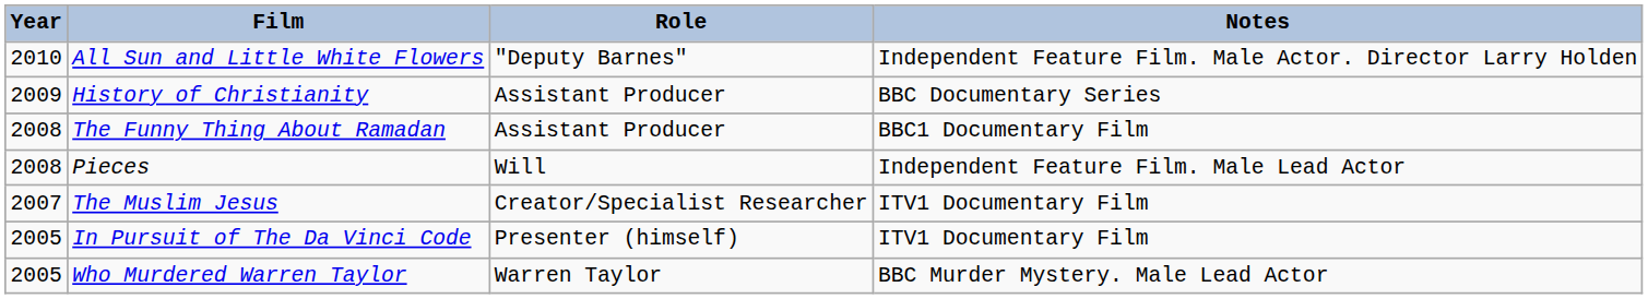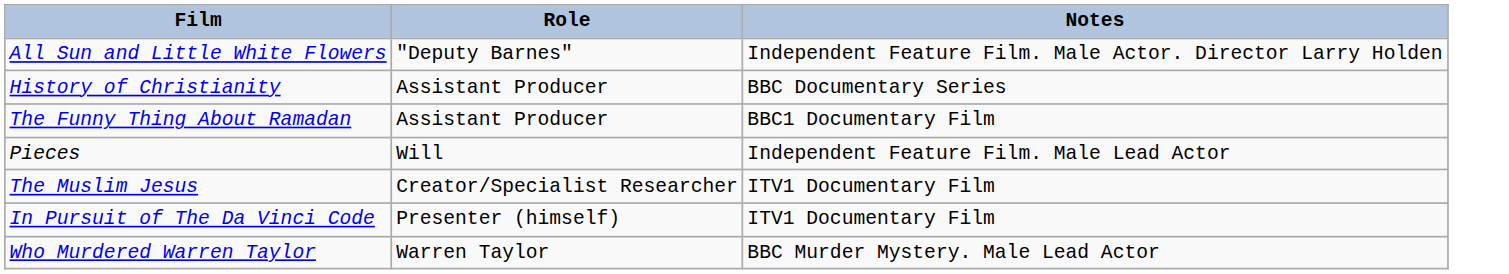 <table class="wikitable" style="font-size: 90%">
 <tr style="text-align:center;">
-<th style="background:#b0c4de;">Year</th>
 <th style="background:#b0c4de;">Film</th>
 <th style="background:#b0c4de;">Role</th>
 <th style="background:#b0c4de;">Notes</th>
 </tr>
 <tr>
-<td>2010</td>
 <td><em><a href='#'>All Sun and Little White Flowers</a></em></td>
 <td>"Deputy Barnes"</td>
 <td>Independent Feature Film.  Male Actor.  Director Larry Holden</td>
 </tr>
 <tr>
-<td>2009</td>
 <td><em><a href='#'>History of Christianity</a></em></td>
 <td>Assistant Producer</td>
 <td>BBC Documentary Series</td>
 </tr>
 <tr>
-<td>2008</td>
 <td><em><a href='#'>The Funny Thing About Ramadan</a></em></td>
 <td>Assistant Producer</td>
 <td>BBC1 Documentary Film</td>
 </tr>
 <tr>
-<td>2008</td>
 <td><em>Pieces</em></td>
 <td>Will</td>
 <td>Independent Feature Film.  Male Lead Actor</td>
 </tr>
 <tr>
-<td>2007</td>
 <td><em><a href='#'>The Muslim Jesus</a></em></td>
 <td>Creator/Specialist Researcher</td>
 <td>ITV1 Documentary Film</td>
 </tr>
 <tr>
-<td>2005</td>
 <td><em><a href='#'>In Pursuit of The Da Vinci Code</a></em></td>
 <td>Presenter (himself)</td>
 <td>ITV1 Documentary Film</td>
 </tr>
 <tr>
-<td>2005</td>
 <td><em><a href='#'>Who Murdered Warren Taylor</a></em></td>
 <td>Warren Taylor</td>
 <td>BBC Murder Mystery.  Male Lead Actor</td>
 </tr>
 </table>
